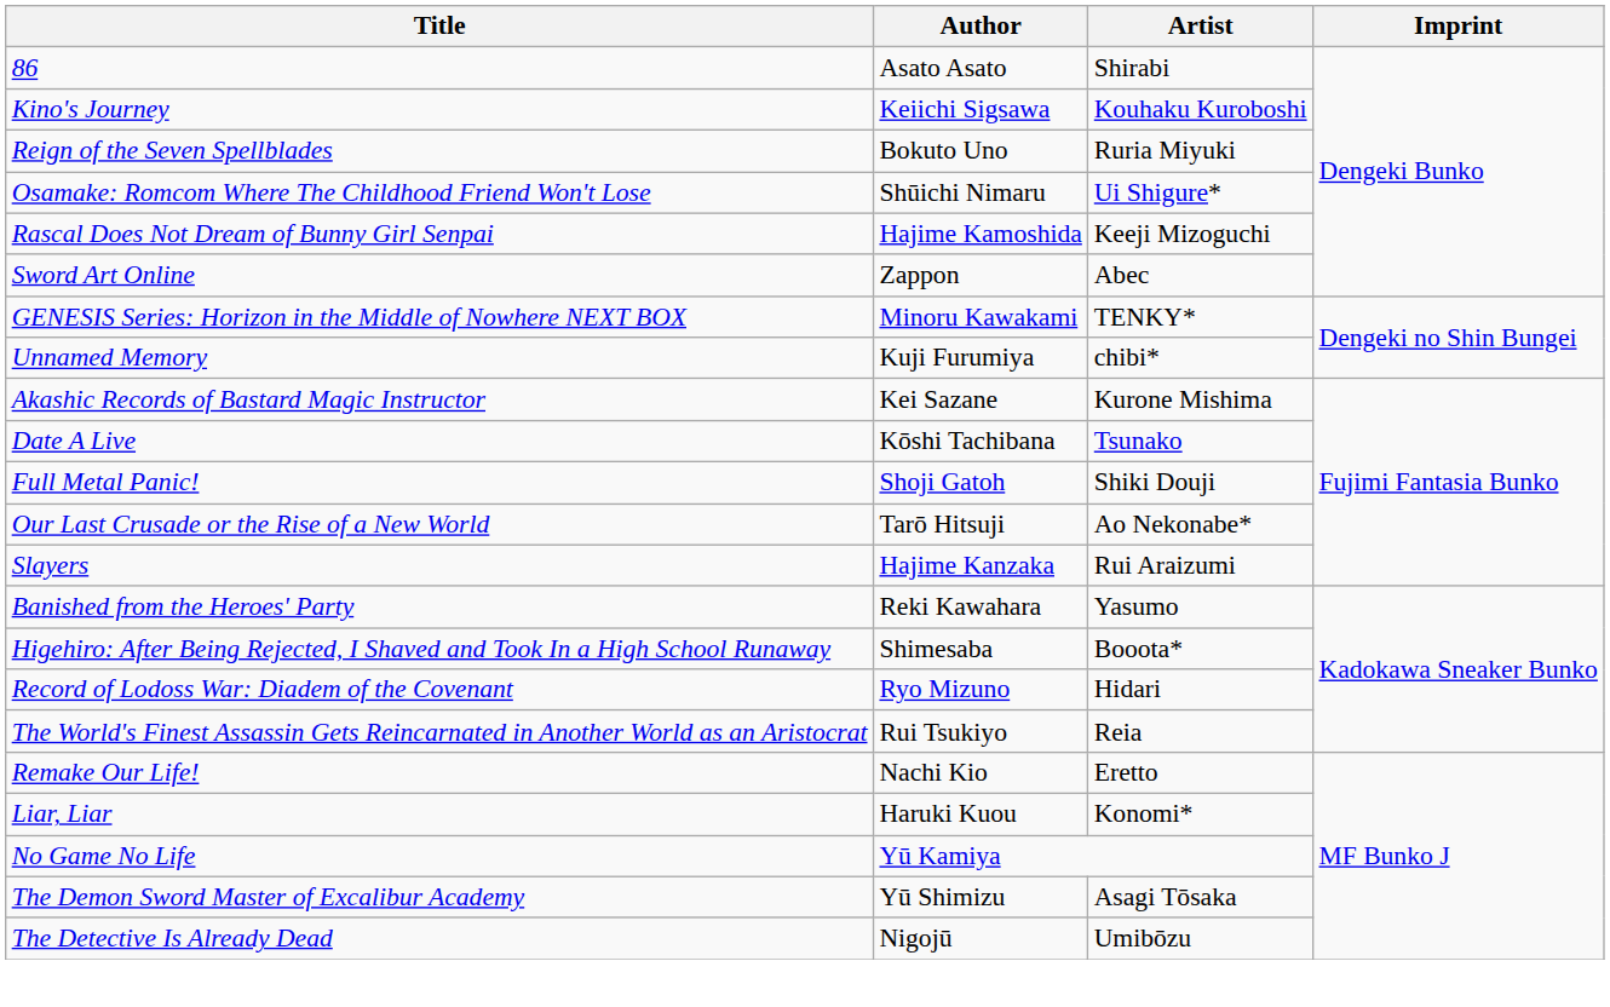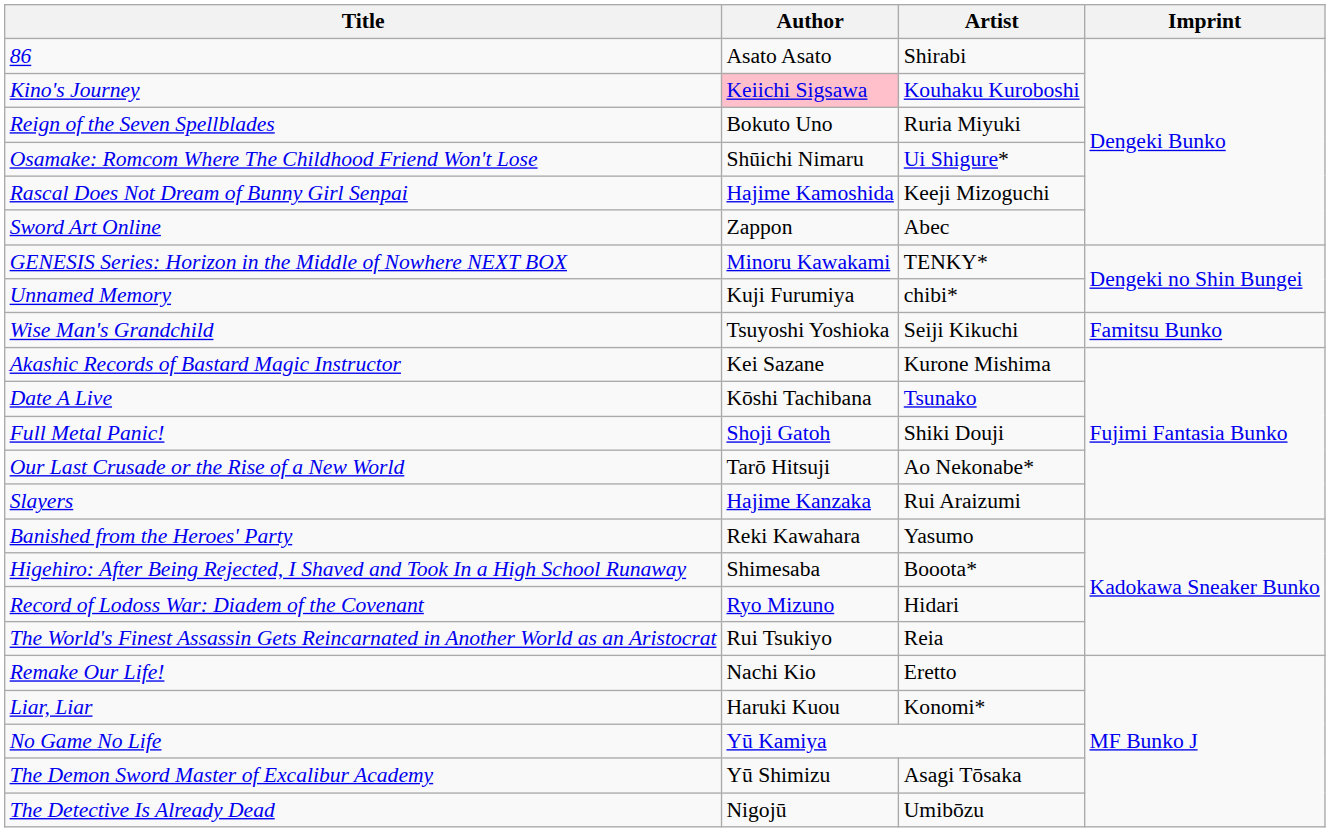 <table class="wikitable">
 <tr>
 <th>Title</th>
 <th>Author</th>
 <th>Artist</th>
 <th>Imprint</th>
 </tr>
 <tr>
 <td><em><a href='#'>86</a></em></td>
 <td>Asato Asato</td>
 <td>Shirabi</td>
 <td rowspan="6"><a href='#'>Dengeki Bunko</a></td>
 </tr>
 <tr>
 <td><em><a href='#'>Kino's Journey</a></em></td>
-<td><a href='#'>Keiichi Sigsawa</a></td>
+<td style="background: pink;"><a href='#'>Keiichi Sigsawa</a></td>
 <td><a href='#'>Kouhaku Kuroboshi</a></td>
 </tr>
 <tr>
 <td><em><a href='#'>Reign of the Seven Spellblades</a></em></td>
 <td>Bokuto Uno</td>
 <td>Ruria Miyuki</td>
 </tr>
 <tr>
 <td><em><a href='#'>Osamake: Romcom Where The Childhood Friend Won't Lose</a></em></td>
 <td>Shūichi Nimaru</td>
 <td><a href='#'>Ui Shigure</a>*</td>
 </tr>
 <tr>
 <td><em><a href='#'>Rascal Does Not Dream of Bunny Girl Senpai</a></em></td>
 <td><a href='#'>Hajime Kamoshida</a></td>
 <td>Keeji Mizoguchi</td>
 </tr>
 <tr>
 <td><em><a href='#'>Sword Art Online</a></em></td>
 <td>Zappon</td>
 <td>Abec</td>
 </tr>
 <tr>
 <td><em><a href='#'>GENESIS Series: Horizon in the Middle of Nowhere NEXT BOX</a></em></td>
 <td><a href='#'>Minoru Kawakami</a></td>
 <td>TENKY*</td>
 <td rowspan="2"><a href='#'>Dengeki no Shin Bungei</a></td>
 </tr>
 <tr>
 <td><em><a href='#'>Unnamed Memory</a></em></td>
 <td>Kuji Furumiya</td>
 <td>chibi*</td>
+</tr>
+<tr>
+<td><em><a href='#'>Wise Man's Grandchild</a></em></td>
+<td>Tsuyoshi Yoshioka</td>
+<td>Seiji Kikuchi</td>
+<td><a href='#'>Famitsu Bunko</a></td>
 </tr>
 <tr>
 <td><em><a href='#'>Akashic Records of Bastard Magic Instructor</a></em></td>
 <td>Kei Sazane</td>
 <td>Kurone Mishima</td>
 <td rowspan="5"><a href='#'>Fujimi Fantasia Bunko</a></td>
 </tr>
 <tr>
 <td><em><a href='#'>Date A Live</a></em></td>
 <td>Kōshi Tachibana</td>
 <td><a href='#'>Tsunako</a></td>
 </tr>
 <tr>
 <td><em><a href='#'>Full Metal Panic!</a></em></td>
 <td><a href='#'>Shoji Gatoh</a></td>
 <td>Shiki Douji</td>
 </tr>
 <tr>
 <td><em><a href='#'>Our Last Crusade or the Rise of a New World</a></em></td>
 <td>Tarō Hitsuji</td>
 <td>Ao Nekonabe*</td>
 </tr>
 <tr>
 <td><em><a href='#'>Slayers</a></em></td>
 <td><a href='#'>Hajime Kanzaka</a></td>
 <td>Rui Araizumi</td>
 </tr>
 <tr>
 <td><em><a href='#'>Banished from the Heroes' Party</a></em></td>
 <td>Reki Kawahara</td>
 <td>Yasumo</td>
 <td rowspan="4"><a href='#'>Kadokawa Sneaker Bunko</a></td>
 </tr>
 <tr>
 <td><em><a href='#'>Higehiro: After Being Rejected, I Shaved and Took In a High School Runaway</a></em></td>
 <td>Shimesaba</td>
 <td>Booota*</td>
 </tr>
 <tr>
 <td><em> <a href='#'>Record of Lodoss War: Diadem of the Covenant</a></em></td>
 <td><a href='#'>Ryo Mizuno</a></td>
 <td>Hidari</td>
 </tr>
 <tr>
 <td><em><a href='#'>The World's Finest Assassin Gets Reincarnated in Another World as an Aristocrat</a></em></td>
 <td>Rui Tsukiyo</td>
 <td>Reia</td>
 </tr>
 <tr>
 <td><em><a href='#'>Remake Our Life!</a></em></td>
 <td>Nachi Kio</td>
 <td>Eretto</td>
 <td rowspan="5"><a href='#'>MF Bunko J</a></td>
 </tr>
 <tr>
 <td><em><a href='#'>Liar, Liar</a></em></td>
 <td>Haruki Kuou</td>
 <td>Konomi*</td>
 </tr>
 <tr>
 <td><em><a href='#'>No Game No Life</a></em></td>
 <td colspan="2"><a href='#'>Yū Kamiya</a></td>
 </tr>
 <tr>
 <td><em><a href='#'>The Demon Sword Master of Excalibur Academy</a></em></td>
 <td>Yū Shimizu</td>
 <td>Asagi Tōsaka</td>
 </tr>
 <tr>
 <td><em><a href='#'>The Detective Is Already Dead</a></em></td>
 <td>Nigojū</td>
 <td>Umibōzu</td>
 </tr>
 </table>
